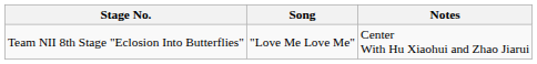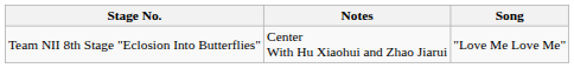 <table class="wikitable">
 <tr>
 <th>Stage No.</th>
+<th>Notes</th>
 <th>Song</th>
-<th>Notes</th>
 </tr>
 <tr>
 <td>Team NII 8th Stage "Eclosion Into Butterflies"</td>
+<td>Center<br>With Hu Xiaohui and Zhao Jiarui</td>
 <td>"Love Me Love Me"</td>
-<td>Center<br>With Hu Xiaohui and Zhao Jiarui</td>
 </tr>
 </table>
